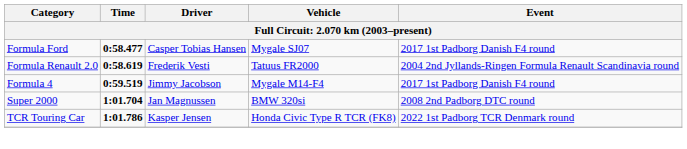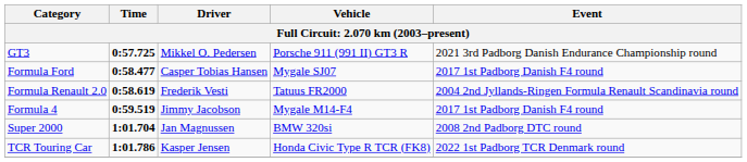 <table class="wikitable">
 <tr>
 <th>Category</th>
 <th>Time</th>
 <th>Driver</th>
 <th>Vehicle</th>
 <th>Event</th>
 </tr>
 <tr>
 <th colspan=5>Full Circuit: 2.070 km (2003–present)</th>
+</tr>
+<tr>
+<td><a href='#'>GT3</a></td>
+<td><strong>0:57.725</strong></td>
+<td><a href='#'>Mikkel O. Pedersen</a></td>
+<td><a href='#'>Porsche 911 (991 II) GT3 R</a></td>
+<td>2021 3rd Padborg Danish Endurance Championship round</td>
 </tr>
 <tr>
 <td><a href='#'>Formula Ford</a></td>
 <td><strong>0:58.477</strong></td>
 <td><a href='#'>Casper Tobias Hansen</a></td>
 <td><a href='#'>Mygale SJ07</a></td>
 <td><a href='#'>2017 1st Padborg Danish F4 round</a></td>
 </tr>
 <tr>
 <td><a href='#'>Formula Renault 2.0</a></td>
 <td><strong>0:58.619</strong></td>
 <td><a href='#'>Frederik Vesti</a></td>
 <td><a href='#'>Tatuus FR2000</a></td>
 <td><a href='#'>2004 2nd Jyllands-Ringen Formula Renault Scandinavia round</a></td>
 </tr>
 <tr>
 <td><a href='#'>Formula 4</a></td>
 <td><strong>0:59.519</strong></td>
 <td><a href='#'>Jimmy Jacobson</a></td>
 <td><a href='#'>Mygale M14-F4</a></td>
 <td><a href='#'>2017 1st Padborg Danish F4 round</a></td>
 </tr>
 <tr>
 <td><a href='#'>Super 2000</a></td>
 <td><strong>1:01.704</strong></td>
 <td><a href='#'>Jan Magnussen</a></td>
 <td><a href='#'>BMW 320si</a></td>
 <td><a href='#'>2008 2nd Padborg DTC round</a></td>
 </tr>
 <tr>
 <td><a href='#'>TCR Touring Car</a></td>
 <td><strong>1:01.786</strong></td>
 <td><a href='#'>Kasper Jensen</a></td>
 <td><a href='#'>Honda Civic Type R TCR (FK8)</a></td>
 <td><a href='#'>2022 1st Padborg TCR Denmark round</a></td>
 </tr>
 <tr>
 </tr>
 </table>
